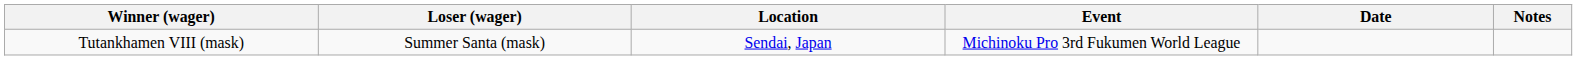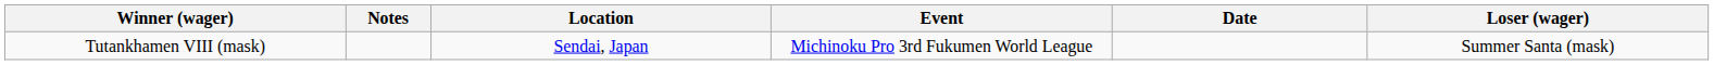 <table class="wikitable sortable" width=100%  style="text-align: center">
 <tr>
 <th width=20% scope="col">Winner (wager)</th>
-<th width=20% scope="col">Loser (wager)</th>
+<th class="unsortable" width=5% scope="col">Notes</th>
 <th width=20% scope="col">Location</th>
 <th width=20% scope="col">Event</th>
 <th width=15% scope="col">Date</th>
-<th class="unsortable" width=5% scope="col">Notes</th>
+<th width=20% scope="col">Loser (wager)</th>
 </tr>
 <tr>
 <td>Tutankhamen VIII (mask)</td>
-<td>Summer Santa (mask)</td>
+<td></td>
 <td><a href='#'>Sendai</a>, <a href='#'>Japan</a></td>
 <td><a href='#'>Michinoku Pro</a> 3rd Fukumen World League<br></td>
 <td></td>
-<td></td>
+<td>Summer Santa (mask)</td>
 </tr>
 </table>
